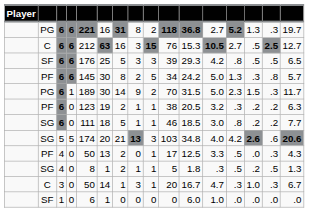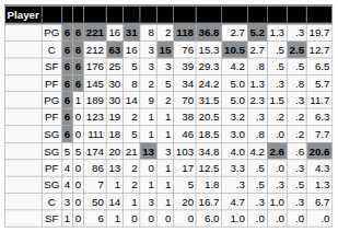 <table class="wikitable sortable" style="font-size: 95%; text-align:right;">
 <tr>
 <th style="background:#010101; color:#FFFFFF; border-top:#8D9093 3px solid; border-bottom:#8D9093 3px solid;">Player</th>
 <th style="background:#010101; color:#FFFFFF; border-top:#8D9093 3px solid; border-bottom:#8D9093 3px solid;"></th>
 <th style="background:#010101; color:#FFFFFF; border-top:#8D9093 3px solid; border-bottom:#8D9093 3px solid;"></th>
 <th style="background:#010101; color:#FFFFFF; border-top:#8D9093 3px solid; border-bottom:#8D9093 3px solid;"></th>
 <th style="background:#010101; color:#FFFFFF; border-top:#8D9093 3px solid; border-bottom:#8D9093 3px solid;"></th>
 <th style="background:#010101; color:#FFFFFF; border-top:#8D9093 3px solid; border-bottom:#8D9093 3px solid;"></th>
 <th style="background:#010101; color:#FFFFFF; border-top:#8D9093 3px solid; border-bottom:#8D9093 3px solid;"></th>
 <th style="background:#010101; color:#FFFFFF; border-top:#8D9093 3px solid; border-bottom:#8D9093 3px solid;"></th>
 <th style="background:#010101; color:#FFFFFF; border-top:#8D9093 3px solid; border-bottom:#8D9093 3px solid;"></th>
 <th style="background:#010101; color:#FFFFFF; border-top:#8D9093 3px solid; border-bottom:#8D9093 3px solid;"></th>
 <th style="background:#010101; color:#FFFFFF; border-top:#8D9093 3px solid; border-bottom:#8D9093 3px solid;"></th>
 <th style="background:#010101; color:#FFFFFF; border-top:#8D9093 3px solid; border-bottom:#8D9093 3px solid;"></th>
 <th style="background:#010101; color:#FFFFFF; border-top:#8D9093 3px solid; border-bottom:#8D9093 3px solid;"></th>
 <th style="background:#010101; color:#FFFFFF; border-top:#8D9093 3px solid; border-bottom:#8D9093 3px solid;"></th>
 <th style="background:#010101; color:#FFFFFF; border-top:#8D9093 3px solid; border-bottom:#8D9093 3px solid;"></th>
 <th style="background:#010101; color:#FFFFFF; border-top:#8D9093 3px solid; border-bottom:#8D9093 3px solid;"></th>
 </tr>
 <tr>
 <td style="text-align:left;"></td>
 <td style="text-align:center;">PG</td>
 <td style="background:#8D9093; color:#010101;"><strong>6</strong></td>
 <td style="background:#8D9093; color:#010101;"><strong>6</strong></td>
 <td style="background:#8D9093; color:#010101;"><strong>221</strong></td>
 <td>16</td>
 <td style="background:#8D9093; color:#010101;"><strong>31</strong></td>
 <td>8</td>
 <td>2</td>
 <td style="background:#8D9093; color:#010101;"><strong>118</strong></td>
 <td style="background:#8D9093; color:#010101;"><strong>36.8</strong></td>
 <td>2.7</td>
 <td style="background:#8D9093; color:#010101;"><strong>5.2</strong></td>
 <td>1.3</td>
 <td>.3</td>
 <td>19.7</td>
 </tr>
 <tr>
 <td style="text-align:left;"></td>
 <td style="text-align:center;">C</td>
 <td style="background:#8D9093; color:#010101;"><strong>6</strong></td>
 <td style="background:#8D9093; color:#010101;"><strong>6</strong></td>
 <td>212</td>
 <td style="background:#8D9093; color:#010101;"><strong>63</strong></td>
 <td>16</td>
 <td>3</td>
 <td style="background:#8D9093; color:#010101;"><strong>15</strong></td>
 <td>76</td>
 <td>15.3</td>
 <td style="background:#8D9093; color:#010101;"><strong>10.5</strong></td>
 <td>2.7</td>
 <td>.5</td>
 <td style="background:#8D9093; color:#010101;"><strong>2.5</strong></td>
 <td>12.7</td>
 </tr>
 <tr>
 <td style="text-align:left;"></td>
 <td style="text-align:center;">SF</td>
 <td style="background:#8D9093; color:#010101;"><strong>6</strong></td>
 <td style="background:#8D9093; color:#010101;"><strong>6</strong></td>
 <td>176</td>
 <td>25</td>
 <td>5</td>
 <td>3</td>
 <td>3</td>
 <td>39</td>
 <td>29.3</td>
 <td>4.2</td>
 <td>.8</td>
 <td>.5</td>
 <td>.5</td>
 <td>6.5</td>
 </tr>
 <tr>
 <td style="text-align:left;"></td>
 <td style="text-align:center;">PF</td>
 <td style="background:#8D9093; color:#010101;"><strong>6</strong></td>
 <td style="background:#8D9093; color:#010101;"><strong>6</strong></td>
 <td>145</td>
 <td>30</td>
 <td>8</td>
 <td>2</td>
 <td>5</td>
 <td>34</td>
 <td>24.2</td>
 <td>5.0</td>
 <td>1.3</td>
 <td>.3</td>
 <td>.8</td>
 <td>5.7</td>
 </tr>
 <tr>
 <td style="text-align:left;"></td>
 <td style="text-align:center;">PG</td>
 <td style="background:#8D9093; color:#010101;"><strong>6</strong></td>
 <td>1</td>
 <td>189</td>
 <td>30</td>
 <td>14</td>
 <td>9</td>
 <td>2</td>
 <td>70</td>
 <td>31.5</td>
 <td>5.0</td>
 <td>2.3</td>
 <td>1.5</td>
 <td>.3</td>
 <td>11.7</td>
 </tr>
 <tr>
 <td style="text-align:left;"></td>
 <td style="text-align:center;">PF</td>
 <td style="background:#8D9093; color:#010101;"><strong>6</strong></td>
 <td>0</td>
 <td>123</td>
 <td>19</td>
 <td>2</td>
 <td>1</td>
 <td>1</td>
 <td>38</td>
 <td>20.5</td>
 <td>3.2</td>
 <td>.3</td>
 <td>.2</td>
 <td>.2</td>
 <td>6.3</td>
 </tr>
 <tr>
 <td style="text-align:left;"></td>
 <td style="text-align:center;">SG</td>
 <td style="background:#8D9093; color:#010101;"><strong>6</strong></td>
 <td>0</td>
 <td>111</td>
 <td>18</td>
 <td>5</td>
 <td>1</td>
 <td>1</td>
 <td>46</td>
 <td>18.5</td>
 <td>3.0</td>
 <td>.8</td>
-<td>.2</td>
+<td>.0</td>
 <td>.2</td>
 <td>7.7</td>
 </tr>
 <tr>
 <td style="text-align:left;"></td>
 <td style="text-align:center;">SG</td>
 <td>5</td>
 <td>5</td>
 <td>174</td>
 <td>20</td>
 <td>21</td>
 <td style="background:#8D9093; color:#010101;"><strong>13</strong></td>
 <td>3</td>
 <td>103</td>
 <td>34.8</td>
 <td>4.0</td>
 <td>4.2</td>
 <td style="background:#8D9093; color:#010101;"><strong>2.6</strong></td>
 <td>.6</td>
 <td style="background:#8D9093; color:#010101;"><strong>20.6</strong></td>
 </tr>
 <tr>
 <td style="text-align:left;"></td>
 <td style="text-align:center;">PF</td>
 <td>4</td>
 <td>0</td>
-<td>50</td>
+<td>86</td>
 <td>13</td>
 <td>2</td>
 <td>0</td>
 <td>1</td>
 <td>17</td>
 <td>12.5</td>
 <td>3.3</td>
 <td>.5</td>
 <td>.0</td>
 <td>.3</td>
 <td>4.3</td>
 </tr>
 <tr>
 <td style="text-align:left;"></td>
 <td style="text-align:center;">SG</td>
 <td>4</td>
 <td>0</td>
-<td>8</td>
+<td>7</td>
 <td>1</td>
 <td>2</td>
 <td>1</td>
 <td>1</td>
 <td>5</td>
 <td>1.8</td>
 <td>.3</td>
 <td>.5</td>
-<td>.2</td>
+<td>.3</td>
 <td>.5</td>
 <td>1.3</td>
 </tr>
 <tr>
 <td style="text-align:left;"></td>
 <td style="text-align:center;">C</td>
 <td>3</td>
 <td>0</td>
 <td>50</td>
 <td>14</td>
 <td>1</td>
 <td>3</td>
 <td>1</td>
 <td>20</td>
 <td>16.7</td>
 <td>4.7</td>
 <td>.3</td>
 <td>1.0</td>
 <td>.3</td>
 <td>6.7</td>
 </tr>
 <tr>
 <td style="text-align:left;"></td>
 <td style="text-align:center;">SF</td>
 <td>1</td>
 <td>0</td>
 <td>6</td>
 <td>1</td>
 <td>0</td>
 <td>0</td>
 <td>0</td>
 <td>0</td>
 <td>6.0</td>
 <td>1.0</td>
 <td>.0</td>
 <td>.0</td>
 <td>.0</td>
 <td>.0</td>
 </tr>
 </table>
